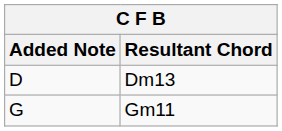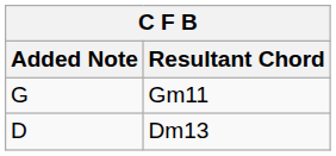 <table class="wikitable">
 <tr>
 <th colspan="2">C F B</th>
 </tr>
 <tr>
 <th>Added Note</th>
 <th>Resultant Chord</th>
 </tr>
 <tr>
+<td>G</td>
+<td>Gm11</td>
+</tr>
+<tr>
 <td>D</td>
 <td>Dm13</td>
 </tr>
-<tr>
-<td>G</td>
-<td>Gm11</td>
-</tr>
 </table>
